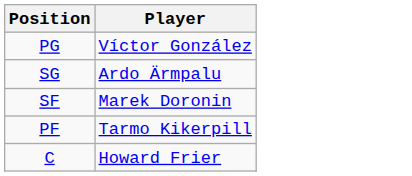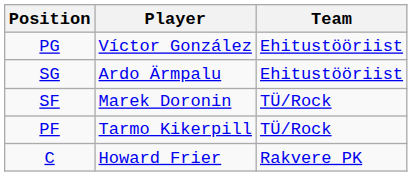 <table class="wikitable">
 <tr>
 <th>Position</th>
 <th>Player</th>
+<th>Team</th>
 </tr>
 <tr>
 <td align="center"><a href='#'>PG</a></td>
 <td> <a href='#'>Víctor González</a></td>
+<td><a href='#'>Ehitustööriist</a></td>
 </tr>
 <tr>
 <td align="center"><a href='#'>SG</a></td>
 <td> <a href='#'>Ardo Ärmpalu</a></td>
+<td><a href='#'>Ehitustööriist</a></td>
 </tr>
 <tr>
 <td align="center"><a href='#'>SF</a></td>
 <td> <a href='#'>Marek Doronin</a></td>
+<td><a href='#'>TÜ/Rock</a></td>
 </tr>
 <tr>
 <td align="center"><a href='#'>PF</a></td>
 <td> <a href='#'>Tarmo Kikerpill</a></td>
+<td><a href='#'>TÜ/Rock</a></td>
 </tr>
 <tr>
 <td align="center"><a href='#'>C</a></td>
 <td> <a href='#'>Howard Frier</a></td>
+<td><a href='#'>Rakvere PK</a></td>
 </tr>
 </table>
